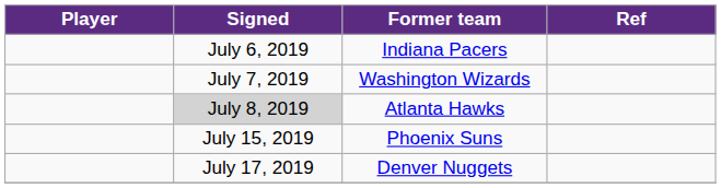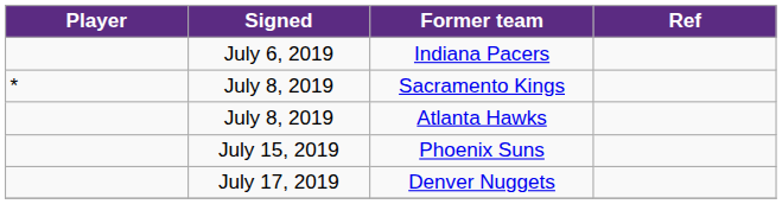 <table class="wikitable sortable sortable" style="text-align: center">
 <tr>
 <th style="background:#5b2b82; color:white" width="10%">Player</th>
 <th style="background:#5b2b82; color:white" width="10%">Signed</th>
 <th style="background:#5b2b82; color:white" width="10%">Former team</th>
 <th style="background:#5b2b82; color:white" width="10%">Ref</th>
 </tr>
 <tr>
 <td align="left"></td>
 <td align="center">July 6, 2019</td>
 <td align="center"><a href='#'>Indiana Pacers</a></td>
 <td align="center"></td>
 </tr>
 <tr>
-<td align="left"></td>
-<td align="center">July 7, 2019</td>
-<td align="center"><a href='#'>Washington Wizards</a></td>
+<td align="left">*</td>
+<td align="center">July 8, 2019</td>
+<td align="center"><a href='#'>Sacramento Kings</a></td>
 <td align="center"></td>
 </tr>
 <tr>
 <td align="left"></td>
-<td align="center" style="background: lightgrey;">July 8, 2019</td>
+<td align="center">July 8, 2019</td>
 <td align="center"><a href='#'>Atlanta Hawks</a></td>
 <td align="center"></td>
 </tr>
 <tr>
 <td align="left"></td>
 <td align="center">July 15, 2019</td>
 <td align="center"><a href='#'>Phoenix Suns</a></td>
 <td align="center"></td>
 </tr>
 <tr>
 <td align="left"></td>
 <td align="center">July 17, 2019</td>
 <td align="center"><a href='#'>Denver Nuggets</a></td>
 <td align="center"></td>
 </tr>
 <tr>
 </tr>
 </table>
